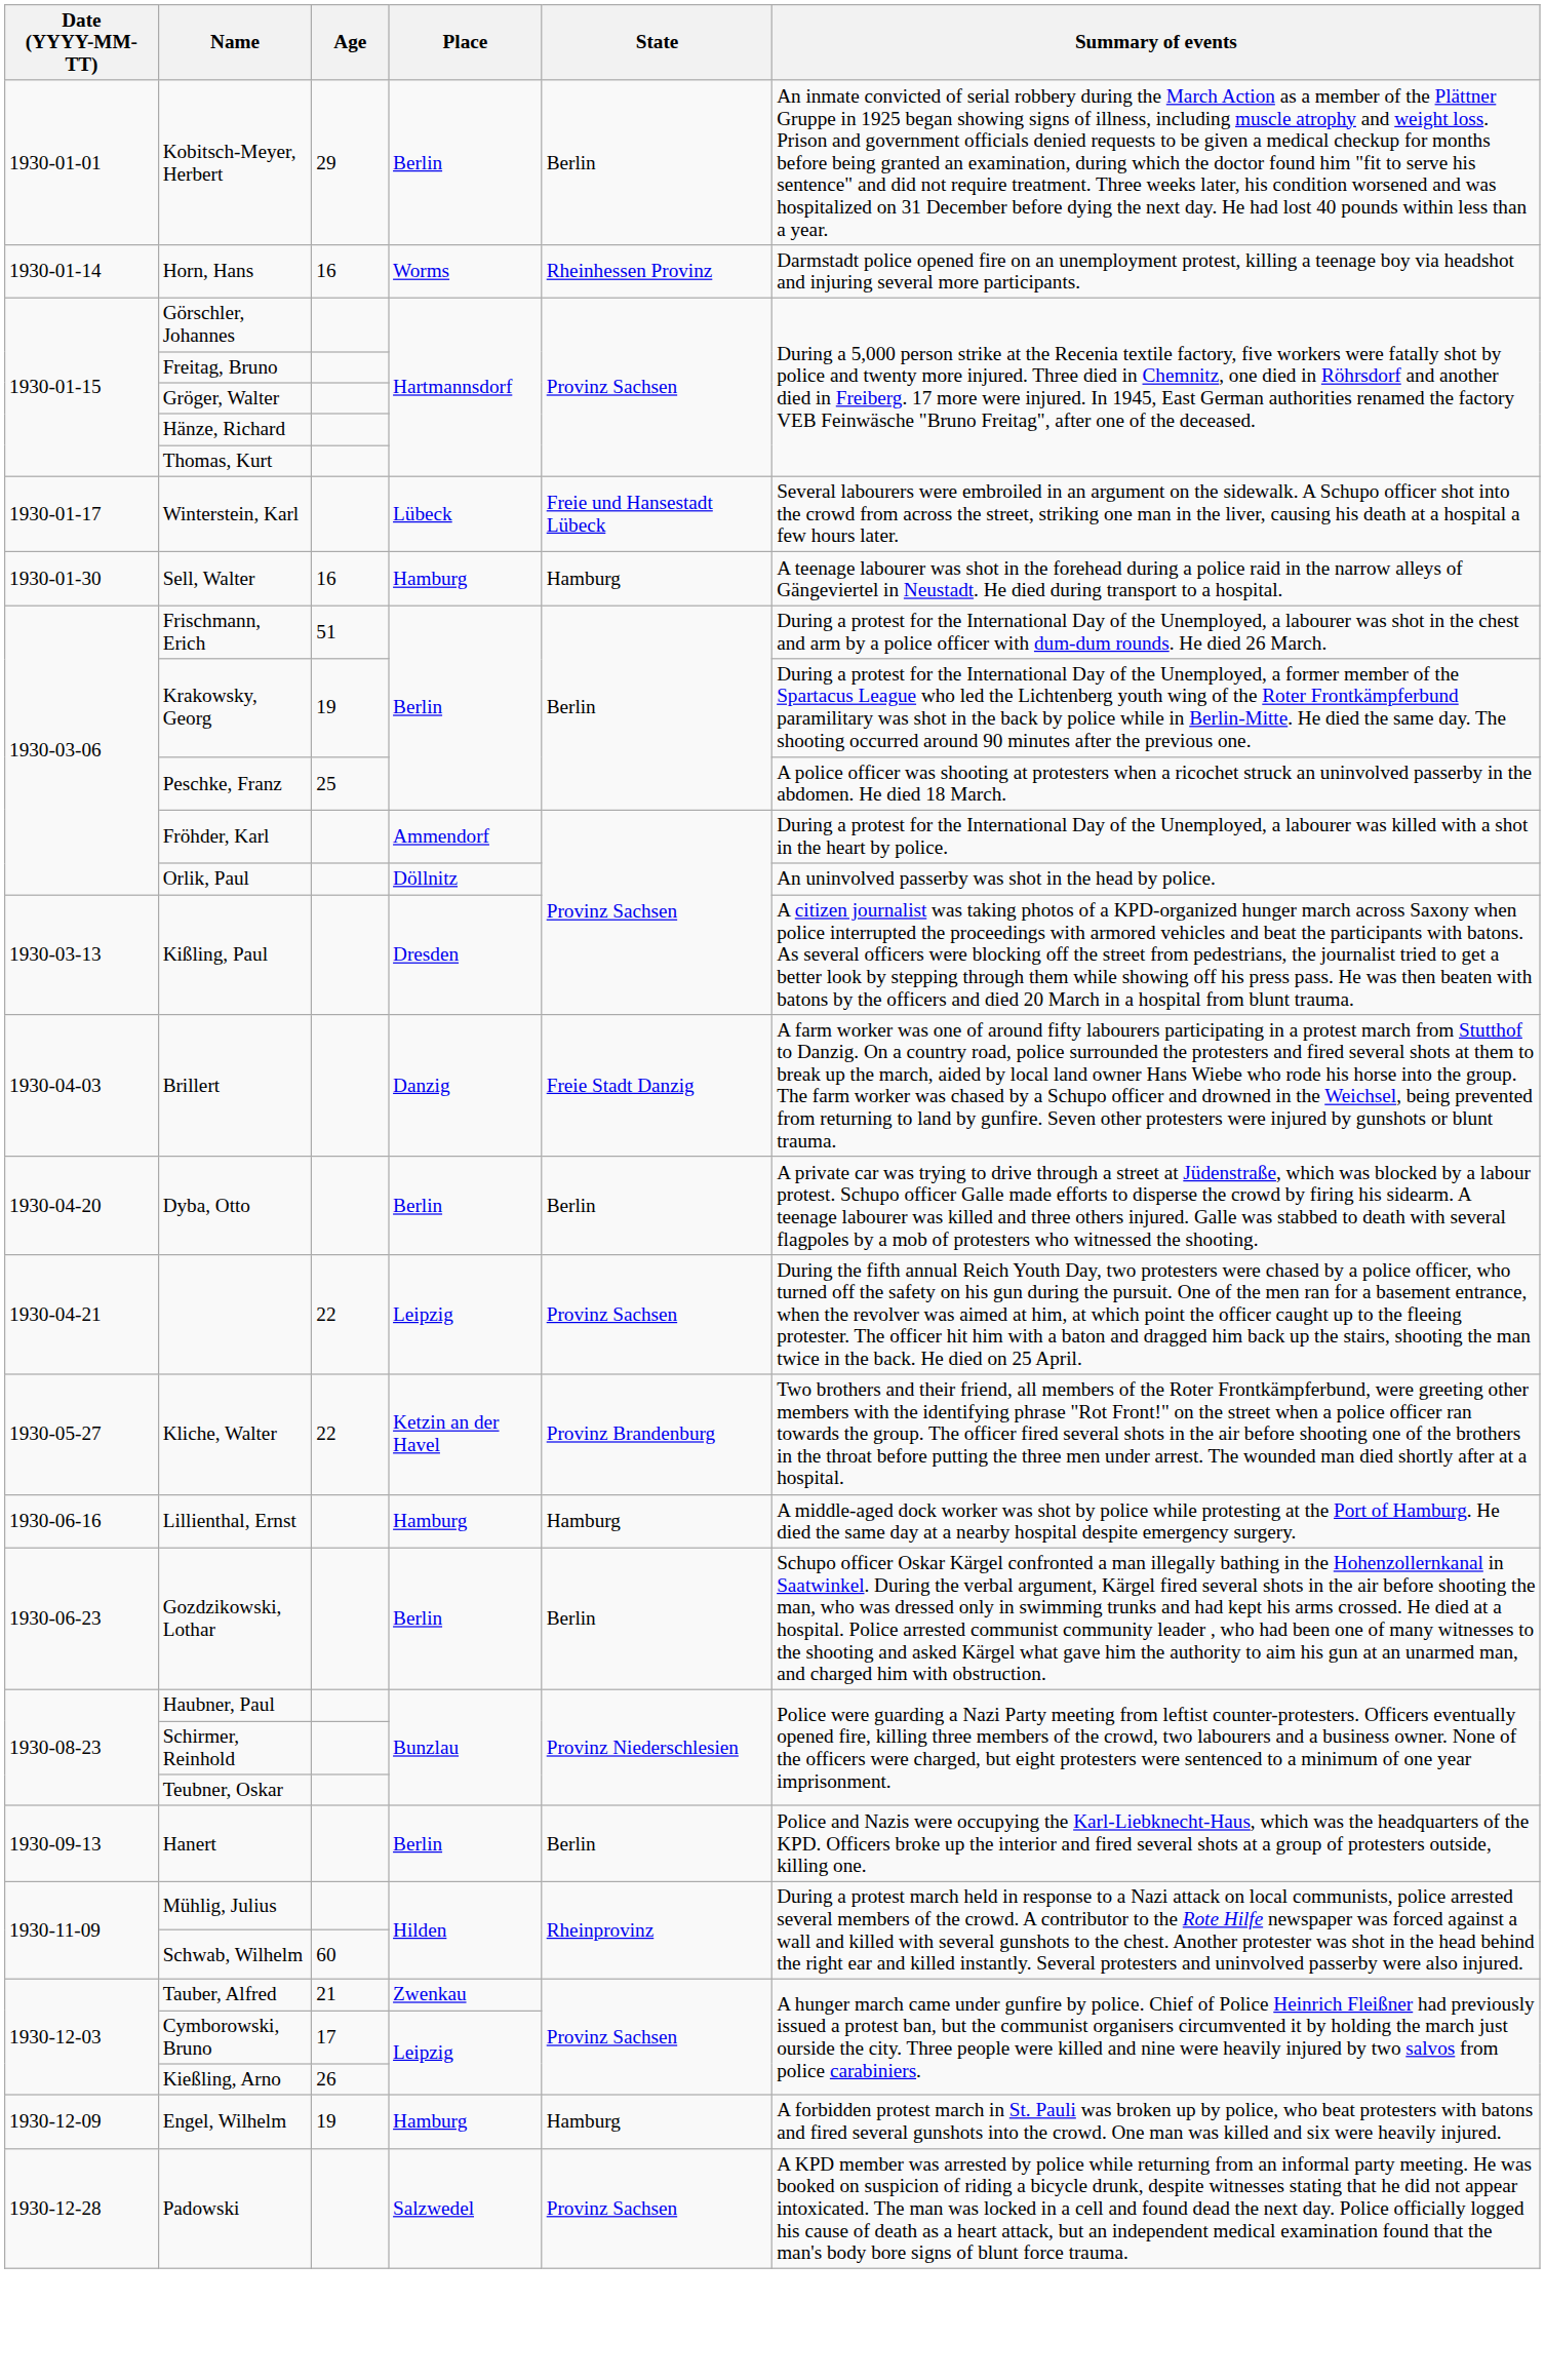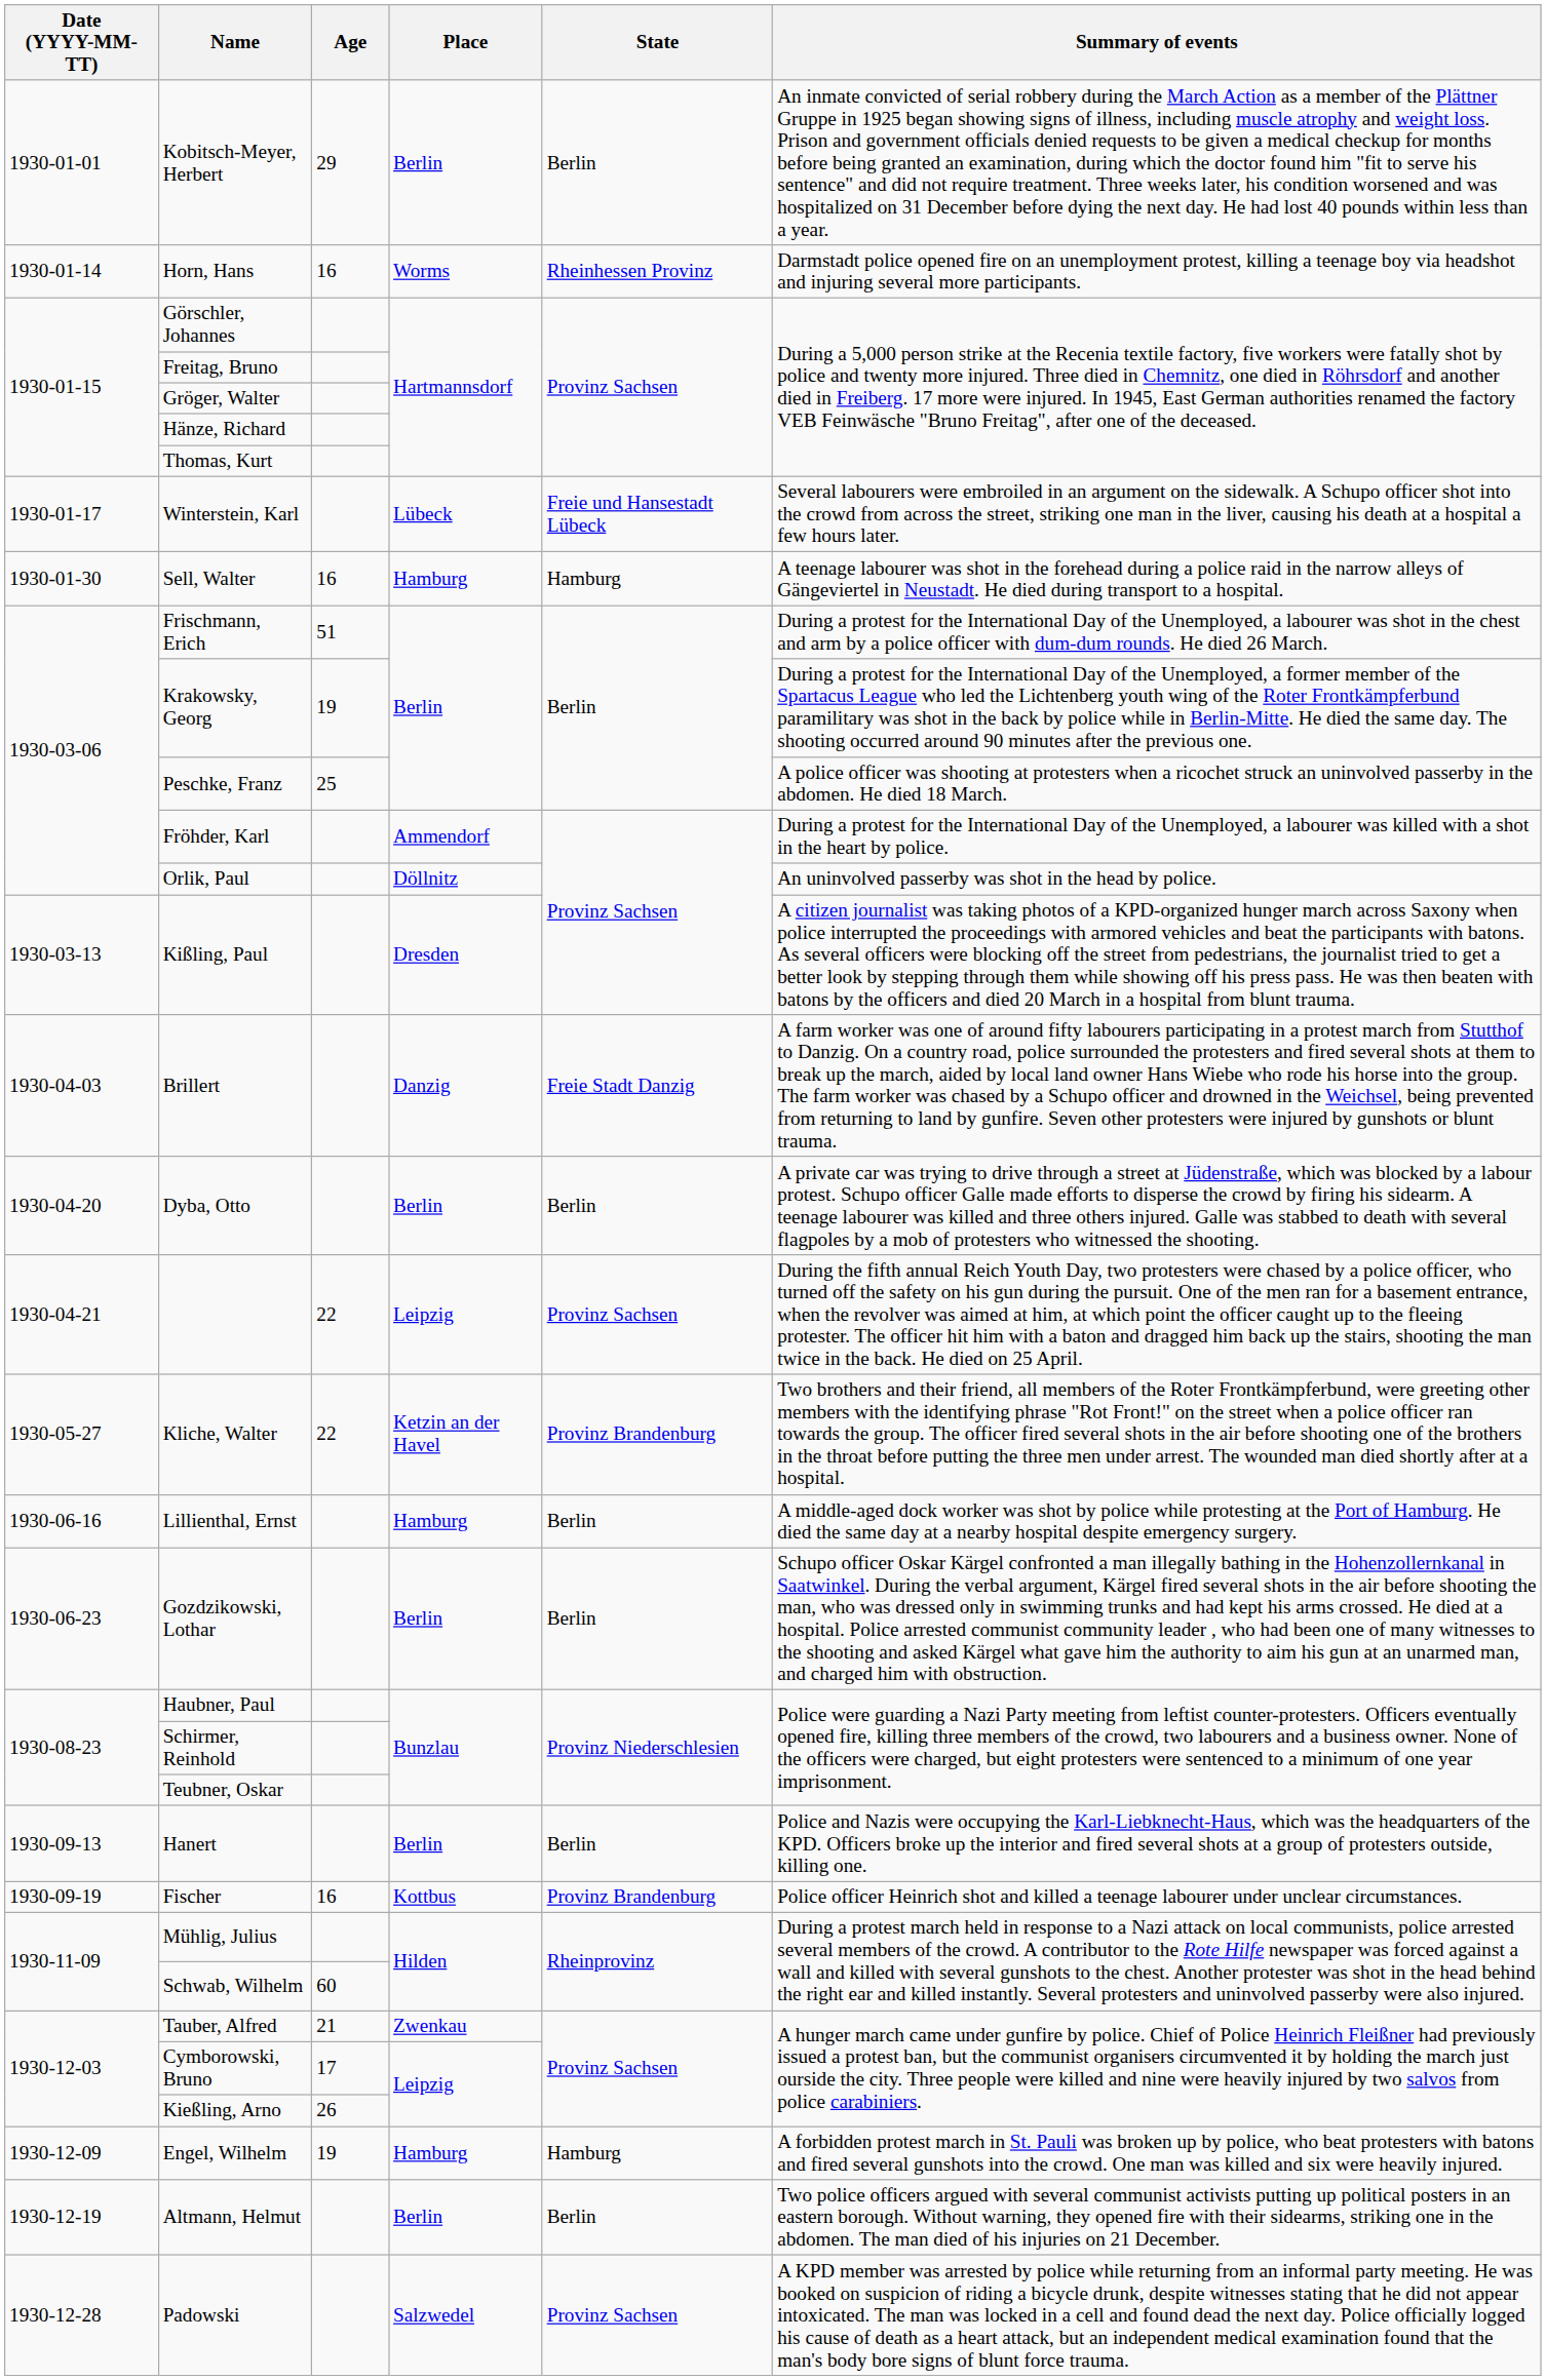 <table class="wikitable sortable static-row-numbers static-row-header-text">
 <tr>
 <th style="width:10%;">Date<br>(YYYY-MM-TT)</th>
 <th style="width:10%;">Name</th>
 <th style="width:5%;">Age</th>
 <th style="width:10%;">Place</th>
 <th style="width:15%;">State</th>
 <th style="width:50%;">Summary of events</th>
 </tr>
 <tr>
 <td>1930-01-01</td>
 <td>Kobitsch-Meyer, Herbert</td>
 <td>29</td>
 <td><a href='#'>Berlin</a></td>
 <td>Berlin</td>
 <td>An inmate convicted of serial robbery during the <a href='#'>March Action</a> as a member of the <a href='#'>Plättner</a> Gruppe in 1925 began showing signs of illness, including <a href='#'>muscle atrophy</a> and <a href='#'>weight loss</a>. Prison and government officials denied requests to be given a medical checkup for months before being granted an examination, during which the doctor found him "fit to serve his sentence" and did not require treatment. Three weeks later, his condition worsened and was hospitalized on 31 December before dying the next day. He had lost 40 pounds within less than a year.</td>
 </tr>
 <tr>
 <td>1930-01-14</td>
 <td>Horn, Hans</td>
 <td>16</td>
 <td><a href='#'>Worms</a></td>
 <td><a href='#'>Rheinhessen Provinz</a></td>
 <td>Darmstadt police opened fire on an unemployment protest, killing a teenage boy via headshot and injuring several more participants.</td>
 </tr>
 <tr>
 <td rowspan=5>1930-01-15</td>
 <td>Görschler, Johannes</td>
 <td></td>
 <td rowspan="5"><a href='#'>Hartmannsdorf</a></td>
 <td rowspan="5"><a href='#'>Provinz Sachsen</a></td>
 <td rowspan="5">During a 5,000 person strike at the Recenia textile factory, five workers were fatally shot by police and twenty more injured. Three died in <a href='#'>Chemnitz</a>, one died in <a href='#'>Röhrsdorf</a> and another died in <a href='#'>Freiberg</a>. 17 more were injured. In 1945, East German authorities renamed the factory VEB Feinwäsche "Bruno Freitag", after one of the deceased.</td>
 </tr>
 <tr>
 <td>Freitag, Bruno</td>
 <td></td>
 </tr>
 <tr>
 <td>Gröger, Walter</td>
 <td></td>
 </tr>
 <tr>
 <td>Hänze, Richard</td>
 <td></td>
 </tr>
 <tr>
 <td>Thomas, Kurt</td>
 </tr>
 <tr>
 <td>1930-01-17</td>
 <td>Winterstein, Karl</td>
 <td></td>
 <td><a href='#'>Lübeck</a></td>
 <td><a href='#'>Freie und Hansestadt Lübeck</a></td>
 <td>Several labourers were embroiled in an argument on the sidewalk. A Schupo officer shot into the crowd from across the street, striking one man in the liver, causing his death at a hospital a few hours later.</td>
 </tr>
 <tr>
 <td>1930-01-30</td>
 <td>Sell, Walter</td>
 <td>16</td>
 <td><a href='#'>Hamburg</a></td>
 <td>Hamburg</td>
 <td>A teenage labourer was shot in the forehead during a police raid in the narrow alleys of Gängeviertel in <a href='#'>Neustadt</a>. He died during transport to a hospital.</td>
 </tr>
 <tr>
 <td rowspan=5>1930-03-06</td>
 <td>Frischmann, Erich</td>
 <td>51</td>
 <td rowspan=3><a href='#'>Berlin</a></td>
 <td rowspan="3">Berlin</td>
 <td>During a protest for the International Day of the Unemployed, a labourer was shot in the chest and arm by a police officer with <a href='#'>dum-dum rounds</a>. He died 26 March.</td>
 </tr>
 <tr>
 <td>Krakowsky, Georg</td>
 <td>19</td>
 <td>During a protest for the International Day of the Unemployed, a former member of the <a href='#'>Spartacus League</a> who led the Lichtenberg youth wing of the <a href='#'>Roter Frontkämpferbund</a> paramilitary was shot in the back by police while in <a href='#'>Berlin-Mitte</a>. He died the same day. The shooting occurred around 90 minutes after the previous one.</td>
 </tr>
 <tr>
 <td>Peschke, Franz</td>
 <td>25</td>
 <td>A police officer was shooting at protesters when a ricochet struck an uninvolved passerby in the abdomen. He died 18 March.</td>
 </tr>
 <tr>
 <td>Fröhder, Karl</td>
 <td></td>
 <td><a href='#'>Ammendorf</a></td>
 <td rowspan="3"><a href='#'>Provinz Sachsen</a></td>
 <td>During a protest for the International Day of the Unemployed, a labourer was killed with a shot in the heart by police.</td>
 </tr>
 <tr>
 <td>Orlik, Paul</td>
 <td></td>
 <td><a href='#'>Döllnitz</a></td>
 <td>An uninvolved passerby was shot in the head by police.</td>
 </tr>
 <tr>
 <td>1930-03-13</td>
 <td>Kißling, Paul</td>
 <td></td>
 <td><a href='#'>Dresden</a></td>
 <td>A <a href='#'>citizen journalist</a> was taking photos of a KPD-organized hunger march across Saxony when police interrupted the proceedings with armored vehicles and beat the participants with batons. As several officers were blocking off the street from pedestrians, the journalist tried to get a better look by stepping through them while showing off his press pass. He was then beaten with batons by the officers and died 20 March in a hospital from blunt trauma.</td>
 </tr>
 <tr>
 <td>1930-04-03</td>
 <td>Brillert</td>
 <td></td>
 <td><a href='#'>Danzig</a></td>
 <td><a href='#'>Freie Stadt Danzig</a></td>
 <td>A farm worker was one of around fifty labourers participating in a protest march from <a href='#'>Stutthof</a> to Danzig. On a country road, police surrounded the protesters and fired several shots at them to break up the march, aided by local land owner Hans Wiebe who rode his horse into the group. The farm worker was chased by a Schupo officer and drowned in the <a href='#'>Weichsel</a>, being prevented from returning to land by gunfire. Seven other protesters were injured by gunshots or blunt trauma.</td>
 </tr>
 <tr>
 <td>1930-04-20</td>
 <td>Dyba, Otto</td>
 <td></td>
 <td><a href='#'>Berlin</a></td>
 <td>Berlin</td>
 <td>A private car was trying to drive through a street at <a href='#'>Jüdenstraße</a>, which was blocked by a labour protest. Schupo officer Galle made efforts to disperse the crowd by firing his sidearm. A teenage labourer was killed and three others injured. Galle was stabbed to death with several flagpoles by a mob of protesters who witnessed the shooting.</td>
 </tr>
 <tr>
 <td>1930-04-21</td>
 <td></td>
 <td>22</td>
 <td><a href='#'>Leipzig</a></td>
 <td><a href='#'>Provinz Sachsen</a></td>
 <td>During the fifth annual Reich Youth Day, two protesters were chased by a police officer, who turned off the safety on his gun during the pursuit. One of the men ran for a basement entrance, when the revolver was aimed at him, at which point the officer caught up to the fleeing protester. The officer hit him with a baton and dragged him back up the stairs, shooting the man twice in the back. He died on 25 April.</td>
 </tr>
 <tr>
 <td>1930-05-27</td>
 <td>Kliche, Walter</td>
 <td>22</td>
 <td><a href='#'>Ketzin an der Havel</a></td>
 <td><a href='#'>Provinz Brandenburg</a></td>
 <td>Two brothers and their friend, all members of the Roter Frontkämpferbund, were greeting other members with the identifying phrase "Rot Front!" on the street when a police officer ran towards the group. The officer fired several shots in the air before shooting one of the brothers in the throat before putting the three men under arrest. The wounded man died shortly after at a hospital.</td>
 </tr>
 <tr>
 <td>1930-06-16</td>
 <td>Lillienthal, Ernst</td>
 <td></td>
 <td><a href='#'>Hamburg</a></td>
-<td>Hamburg</td>
+<td>Berlin</td>
 <td>A middle-aged dock worker was shot by police while protesting at the <a href='#'>Port of Hamburg</a>. He died the same day at a nearby hospital despite emergency surgery.</td>
 </tr>
 <tr>
 <td>1930-06-23</td>
 <td>Gozdzikowski, Lothar</td>
 <td></td>
 <td><a href='#'>Berlin</a></td>
 <td>Berlin</td>
 <td>Schupo officer Oskar Kärgel confronted a man illegally bathing in the <a href='#'>Hohenzollernkanal</a> in <a href='#'>Saatwinkel</a>. During the verbal argument, Kärgel fired several shots in the air before shooting the man, who was dressed only in swimming trunks and had kept his arms crossed. He died at a hospital. Police arrested communist community leader , who had been one of many witnesses to the shooting and asked Kärgel what gave him the authority to aim his gun at an unarmed man, and charged him with obstruction.</td>
 </tr>
 <tr>
 <td rowspan=3>1930-08-23</td>
 <td>Haubner, Paul</td>
 <td></td>
 <td rowspan="3"><a href='#'>Bunzlau</a></td>
 <td rowspan="3"><a href='#'>Provinz Niederschlesien</a></td>
 <td rowspan="3">Police were guarding a Nazi Party meeting from leftist counter-protesters. Officers eventually opened fire, killing three members of the crowd, two labourers and a business owner. None of the officers were charged, but eight protesters were sentenced to a minimum of one year imprisonment.</td>
 </tr>
 <tr>
 <td>Schirmer, Reinhold</td>
 <td></td>
 </tr>
 <tr>
 <td>Teubner, Oskar</td>
 <td></td>
 </tr>
 <tr>
 <td>1930-09-13</td>
 <td>Hanert</td>
 <td></td>
 <td><a href='#'>Berlin</a></td>
 <td>Berlin</td>
 <td>Police and Nazis were occupying the <a href='#'>Karl-Liebknecht-Haus</a>, which was the headquarters of the KPD. Officers broke up the interior and fired several shots at a group of protesters outside, killing one.</td>
+</tr>
+<tr>
+<td>1930-09-19</td>
+<td>Fischer</td>
+<td>16</td>
+<td><a href='#'>Kottbus</a></td>
+<td><a href='#'>Provinz Brandenburg</a></td>
+<td>Police officer Heinrich shot and killed a teenage labourer under unclear circumstances.</td>
 </tr>
 <tr>
 <td rowspan=2>1930-11-09</td>
 <td>Mühlig, Julius</td>
 <td></td>
 <td rowspan="2"><a href='#'>Hilden</a></td>
 <td rowspan="2"><a href='#'>Rheinprovinz</a></td>
 <td rowspan="2">During a protest march held in response to a Nazi attack on local communists, police arrested several members of the crowd. A contributor to the <em><a href='#'>Rote Hilfe</a></em> newspaper was forced against a wall and killed with several gunshots to the chest. Another protester was shot in the head behind the right ear and killed instantly. Several protesters and uninvolved passerby were also injured.</td>
 </tr>
 <tr>
 <td>Schwab, Wilhelm</td>
 <td>60</td>
 </tr>
 <tr>
 <td rowspan=3>1930-12-03</td>
 <td>Tauber, Alfred</td>
 <td>21</td>
 <td><a href='#'>Zwenkau</a></td>
 <td rowspan="3"><a href='#'>Provinz Sachsen</a></td>
 <td rowspan="3">A hunger march came under gunfire by police. Chief of Police <a href='#'>Heinrich Fleißner</a> had previously issued a protest ban, but the communist organisers circumvented it by holding the march just ourside the city. Three people were killed and nine were heavily injured by two <a href='#'>salvos</a> from police <a href='#'>carabiniers</a>.</td>
 </tr>
 <tr>
 <td>Cymborowski, Bruno</td>
 <td>17</td>
 <td rowspan="2"><a href='#'>Leipzig</a></td>
 </tr>
 <tr>
 <td>Kießling, Arno</td>
 <td>26</td>
 </tr>
 <tr>
 <td>1930-12-09</td>
 <td>Engel, Wilhelm</td>
 <td>19</td>
 <td><a href='#'>Hamburg</a></td>
 <td>Hamburg</td>
 <td>A forbidden protest march in <a href='#'>St. Pauli</a> was broken up by police, who beat protesters with batons and fired several gunshots into the crowd. One man was killed and six were heavily injured.</td>
 </tr>
 <tr>
+<td>1930-12-19</td>
+<td>Altmann, Helmut</td>
+<td></td>
+<td><a href='#'>Berlin</a></td>
+<td>Berlin</td>
+<td>Two police officers argued with several communist activists putting up political posters in an eastern borough. Without warning, they opened fire with their sidearms, striking one in the abdomen. The man died of his injuries on 21 December.</td>
+</tr>
+<tr>
 <td>1930-12-28</td>
 <td>Padowski</td>
 <td></td>
 <td><a href='#'>Salzwedel</a></td>
 <td><a href='#'>Provinz Sachsen</a></td>
 <td>A KPD member was arrested by police while returning from an informal party meeting. He was booked on suspicion of riding a bicycle drunk, despite witnesses stating that he did not appear intoxicated. The man was locked in a cell and found dead the next day. Police officially logged his cause of death as a heart attack, but an independent medical examination found that the man's body bore signs of blunt force trauma.</td>
 </tr>
 </table>
